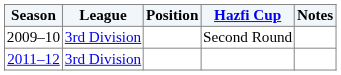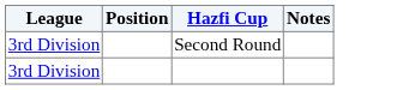 <table border="1" cellpadding="2" style="border-collapse:collapse; text-align:center; font-size:normal;">
 <tr style="background:#f0f6fa;">
-<th>Season</th>
 <th>League</th>
 <th>Position</th>
 <th><a href='#'>Hazfi Cup</a></th>
 <th>Notes</th>
 </tr>
 <tr>
-<td>2009–10</td>
 <td><a href='#'>3rd Division</a></td>
 <td></td>
 <td>Second Round</td>
 <td></td>
 </tr>
 <tr>
-<td><a href='#'>2011–12</a></td>
 <td><a href='#'>3rd Division</a></td>
 <td></td>
 <td></td>
 <td></td>
 </tr>
 </table>
